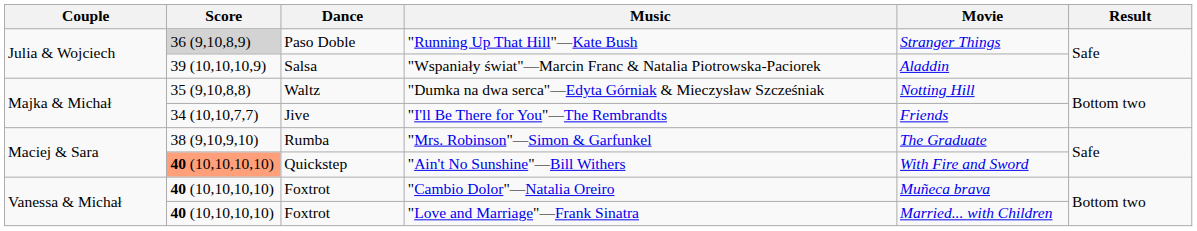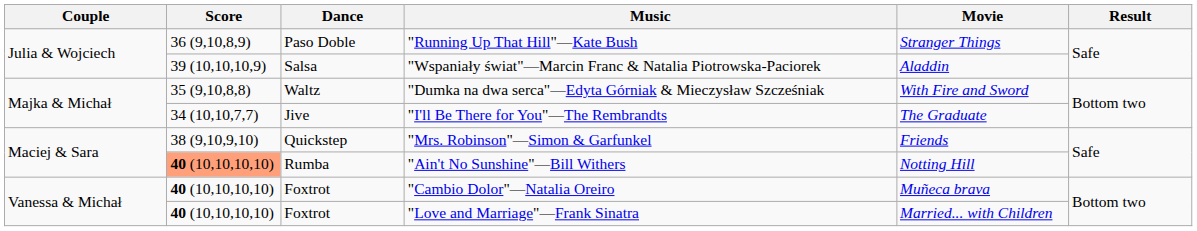 <table class="wikitable">
 <tr>
 <th style="width:160px;">Couple</th>
 <th style="width:110px;">Score</th>
 <th style="width:120px;">Dance</th>
 <th style="width:500px;">Music</th>
 <th style="width:170px;">Movie</th>
 <th style="width:120px;">Result</th>
 </tr>
 <tr>
 <td rowspan="2">Julia & Wojciech</td>
-<td style="background: lightgrey;">36 (9,10,8,9)</td>
+<td>36 (9,10,8,9)</td>
 <td>Paso Doble</td>
 <td>"<a href='#'>Running Up That Hill</a>"—<a href='#'>Kate Bush</a></td>
 <td><em><a href='#'>Stranger Things</a></em></td>
 <td rowspan="2">Safe</td>
 </tr>
 <tr>
 <td>39 (10,10,10,9)</td>
 <td>Salsa</td>
 <td>"Wspaniały świat"—Marcin Franc & Natalia Piotrowska-Paciorek</td>
 <td><em><a href='#'>Aladdin</a></em></td>
 </tr>
 <tr>
 <td rowspan="2">Majka & Michał</td>
 <td>35 (9,10,8,8)</td>
 <td>Waltz</td>
 <td>"Dumka na dwa serca"—<a href='#'>Edyta Górniak</a> & Mieczysław Szcześniak</td>
-<td><em><a href='#'>Notting Hill</a></em></td>
+<td><em><a href='#'>With Fire and Sword</a></em></td>
 <td rowspan="2">Bottom two</td>
 </tr>
 <tr>
 <td>34 (10,10,7,7)</td>
 <td>Jive</td>
 <td>"<a href='#'>I'll Be There for You</a>"—<a href='#'>The Rembrandts</a></td>
-<td><em><a href='#'>Friends</a></em></td>
+<td><em><a href='#'>The Graduate</a></em></td>
 </tr>
 <tr>
 <td rowspan="2">Maciej & Sara</td>
 <td>38 (9,10,9,10)</td>
-<td>Rumba</td>
+<td>Quickstep</td>
 <td>"<a href='#'>Mrs. Robinson</a>"—<a href='#'>Simon & Garfunkel</a></td>
-<td><em><a href='#'>The Graduate</a></em></td>
+<td><em><a href='#'>Friends</a></em></td>
 <td rowspan="2">Safe</td>
 </tr>
 <tr>
 <td style="background: lightsalmon;"><strong>40</strong> (10,10,10,10)</td>
-<td>Quickstep</td>
+<td>Rumba</td>
 <td>"<a href='#'>Ain't No Sunshine</a>"—<a href='#'>Bill Withers</a></td>
-<td><em><a href='#'>With Fire and Sword</a></em></td>
+<td><em><a href='#'>Notting Hill</a></em></td>
 </tr>
 <tr>
 <td rowspan="2">Vanessa & Michał</td>
 <td><strong>40</strong> (10,10,10,10)</td>
 <td>Foxtrot</td>
 <td>"<a href='#'>Cambio Dolor</a>"—<a href='#'>Natalia Oreiro</a></td>
 <td><em><a href='#'>Muñeca brava</a></em></td>
 <td rowspan="2">Bottom two</td>
 </tr>
 <tr>
 <td><strong>40</strong> (10,10,10,10)</td>
 <td>Foxtrot</td>
 <td>"<a href='#'>Love and Marriage</a>"—<a href='#'>Frank Sinatra</a></td>
 <td><em><a href='#'>Married... with Children</a></em></td>
 </tr>
 </table>
